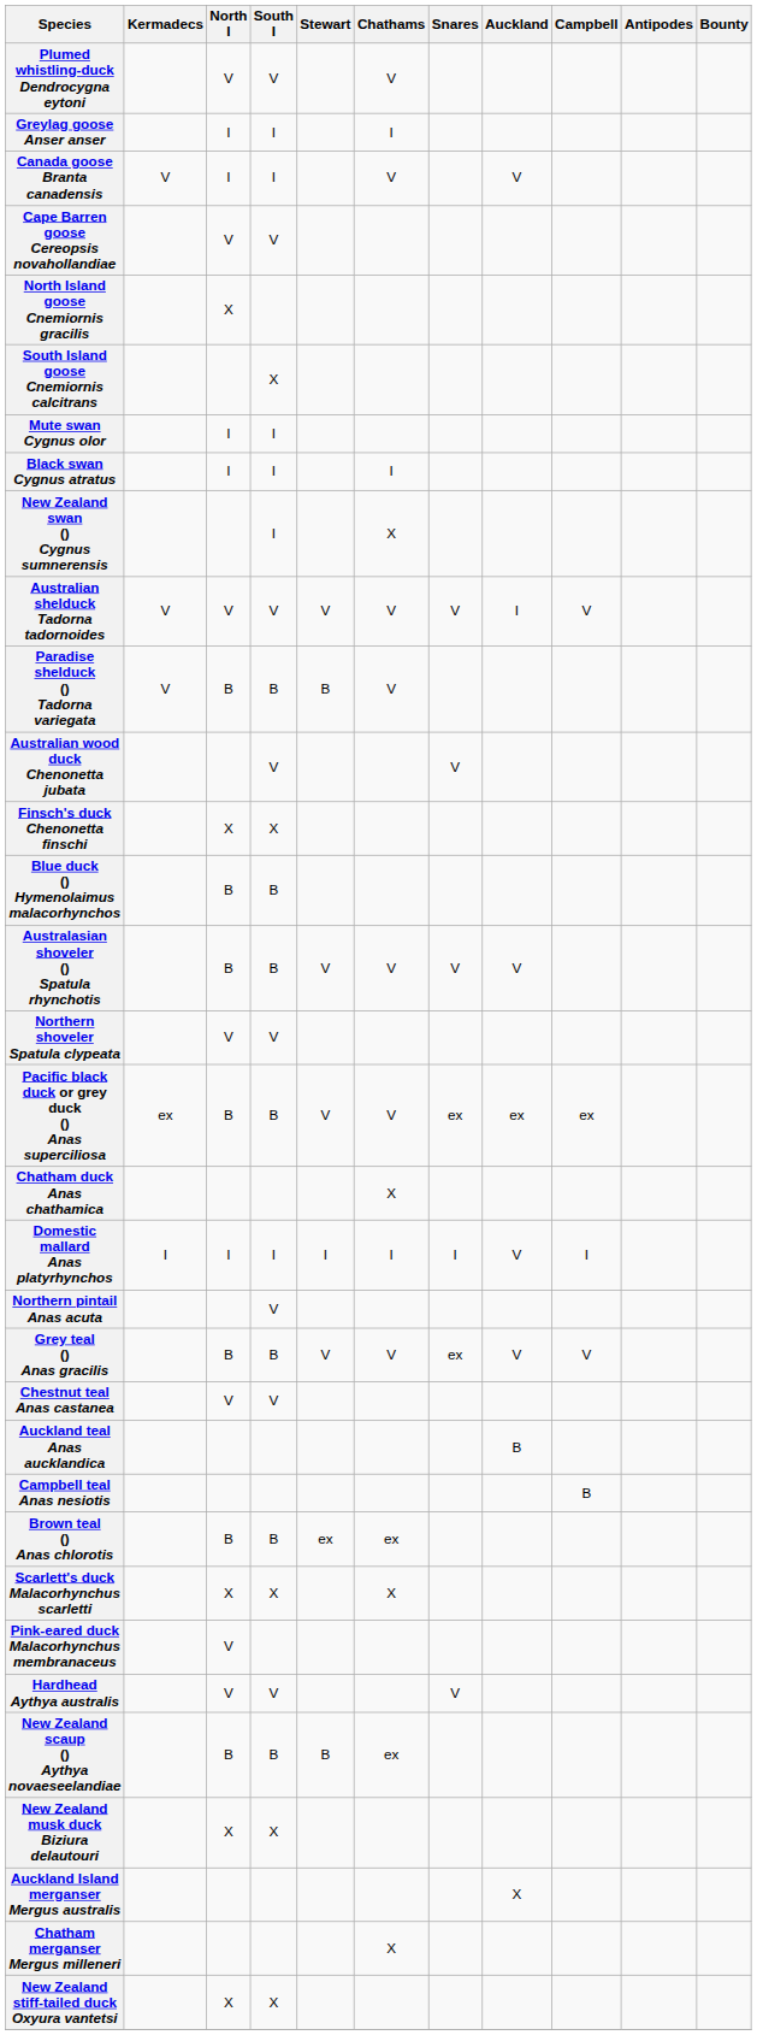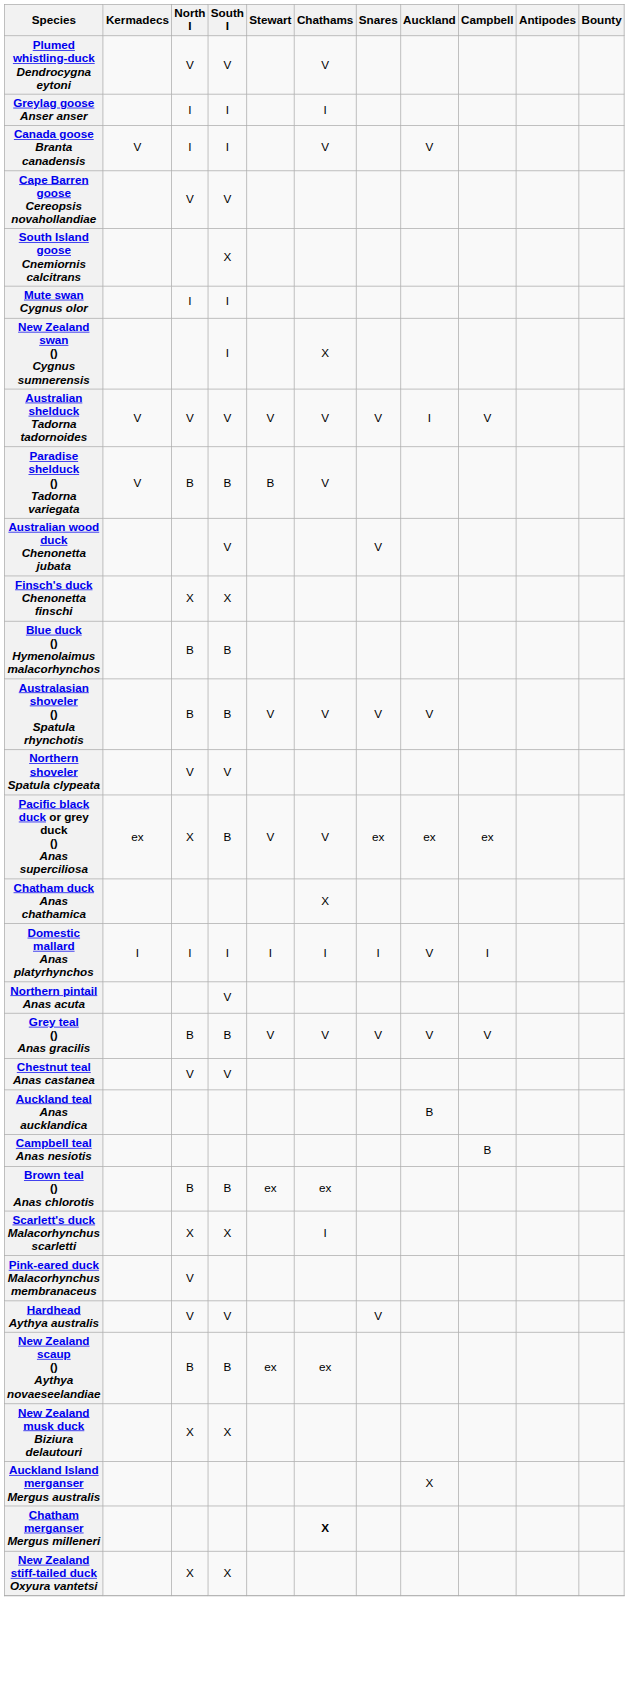 <table class="wikitable" style="text-align:center">
 <tr>
 <th width="200">Species</th>
 <th>Kermadecs</th>
 <th>North I</th>
 <th>South I</th>
 <th>Stewart</th>
 <th>Chathams</th>
 <th>Snares</th>
 <th>Auckland</th>
 <th>Campbell</th>
 <th>Antipodes</th>
 <th>Bounty</th>
 </tr>
 <tr>
 <th><a href='#'>Plumed whistling-duck</a><br><em>Dendrocygna eytoni</em></th>
 <td></td>
 <td>V</td>
 <td>V</td>
 <td></td>
 <td>V</td>
 <td></td>
 <td></td>
 <td></td>
 <td></td>
 <td></td>
 </tr>
 <tr>
 <th><a href='#'>Greylag goose</a><br><em>Anser anser</em></th>
 <td></td>
 <td>I</td>
 <td>I</td>
 <td></td>
 <td>I</td>
 <td></td>
 <td></td>
 <td></td>
 <td></td>
 <td></td>
 </tr>
 <tr>
 <th><a href='#'>Canada goose</a><br><em>Branta canadensis</em></th>
 <td>V</td>
 <td>I</td>
 <td>I</td>
 <td></td>
 <td>V</td>
 <td></td>
 <td>V</td>
 <td></td>
 <td></td>
 <td></td>
 </tr>
 <tr>
 <th><a href='#'>Cape Barren goose</a><br><em>Cereopsis novahollandiae</em></th>
 <td></td>
 <td>V</td>
 <td>V</td>
 <td></td>
 <td></td>
 <td></td>
 <td></td>
 <td></td>
 <td></td>
 <td></td>
 </tr>
 <tr>
-<th><a href='#'>North Island goose</a><br><em>Cnemiornis gracilis</em></th>
-<td></td>
-<td>X</td>
-<td></td>
-<td></td>
-<td></td>
-<td></td>
-<td></td>
-<td></td>
-<td></td>
-<td></td>
-</tr>
-<tr>
 <th><a href='#'>South Island goose</a><br><em>Cnemiornis calcitrans</em></th>
 <td></td>
 <td></td>
 <td>X</td>
 <td></td>
 <td></td>
 <td></td>
 <td></td>
 <td></td>
 <td></td>
 <td></td>
 </tr>
 <tr>
 <th><a href='#'>Mute swan</a><br><em>Cygnus olor</em></th>
 <td></td>
 <td>I</td>
 <td>I</td>
 <td></td>
 <td></td>
-<td></td>
-<td></td>
-<td></td>
-<td></td>
-<td></td>
-</tr>
-<tr>
-<th><a href='#'>Black swan</a><br><em>Cygnus atratus</em></th>
-<td></td>
-<td>I</td>
-<td>I</td>
-<td></td>
-<td>I</td>
 <td></td>
 <td></td>
 <td></td>
 <td></td>
 <td></td>
 </tr>
 <tr>
 <th><a href='#'>New Zealand swan</a><br>()<br><em>Cygnus sumnerensis</em></th>
 <td></td>
 <td></td>
 <td>I</td>
 <td></td>
 <td>X</td>
 <td></td>
 <td></td>
 <td></td>
 <td></td>
 <td></td>
 </tr>
 <tr>
 <th><a href='#'>Australian shelduck</a><br><em>Tadorna tadornoides</em></th>
 <td>V</td>
 <td>V</td>
 <td>V</td>
 <td>V</td>
 <td>V</td>
 <td>V</td>
 <td>I</td>
 <td>V</td>
 <td></td>
 <td></td>
 </tr>
 <tr>
 <th><a href='#'>Paradise shelduck</a><br>()<br><em>Tadorna variegata</em></th>
 <td>V</td>
 <td>B</td>
 <td>B</td>
 <td>B</td>
 <td>V</td>
 <td></td>
 <td></td>
 <td></td>
 <td></td>
 <td></td>
 </tr>
 <tr>
 <th><a href='#'>Australian wood duck</a><br><em>Chenonetta jubata</em></th>
 <td></td>
 <td></td>
 <td>V</td>
 <td></td>
 <td></td>
 <td>V</td>
 <td></td>
 <td></td>
 <td></td>
 <td></td>
 </tr>
 <tr>
 <th><a href='#'>Finsch's duck</a><br><em>Chenonetta finschi</em></th>
 <td></td>
 <td>X</td>
 <td>X</td>
 <td></td>
 <td></td>
 <td></td>
 <td></td>
 <td></td>
 <td></td>
 <td></td>
 </tr>
 <tr>
 <th><a href='#'>Blue duck</a><br>()<br><em>Hymenolaimus malacorhynchos</em></th>
 <td></td>
 <td>B</td>
 <td>B</td>
 <td></td>
 <td></td>
 <td></td>
 <td></td>
 <td></td>
 <td></td>
 <td></td>
 </tr>
 <tr>
 <th><a href='#'>Australasian shoveler</a><br>()<br><em>Spatula rhynchotis</em></th>
 <td></td>
 <td>B</td>
 <td>B</td>
 <td>V</td>
 <td>V</td>
 <td>V</td>
 <td>V</td>
 <td></td>
 <td></td>
 <td></td>
 </tr>
 <tr>
 <th><a href='#'>Northern shoveler</a><br><em>Spatula clypeata</em></th>
 <td></td>
 <td>V</td>
 <td>V</td>
 <td></td>
 <td></td>
 <td></td>
 <td></td>
 <td></td>
 <td></td>
 <td></td>
 </tr>
 <tr>
 <th><a href='#'>Pacific black duck</a> or grey duck<br>()<br><em>Anas superciliosa </em></th>
 <td>ex</td>
-<td>B</td>
+<td>X</td>
 <td>B</td>
 <td>V</td>
 <td>V</td>
 <td>ex</td>
 <td>ex</td>
 <td>ex</td>
 <td></td>
 <td></td>
 </tr>
 <tr>
 <th><a href='#'>Chatham duck</a><br><em>Anas chathamica</em></th>
 <td></td>
 <td></td>
 <td></td>
 <td></td>
 <td>X</td>
 <td></td>
 <td></td>
 <td></td>
 <td></td>
 <td></td>
 </tr>
 <tr>
 <th><a href='#'>Domestic mallard</a><br><em>Anas platyrhynchos</em></th>
 <td>I</td>
 <td>I</td>
 <td>I</td>
 <td>I</td>
 <td>I</td>
 <td>I</td>
 <td>V</td>
 <td>I</td>
 <td></td>
 <td></td>
 </tr>
 <tr>
 <th><a href='#'>Northern pintail</a><br><em>Anas acuta</em></th>
 <td></td>
 <td></td>
 <td>V</td>
 <td></td>
 <td></td>
 <td></td>
 <td></td>
 <td></td>
 <td></td>
 <td></td>
 </tr>
 <tr>
 <th><a href='#'>Grey teal</a><br>()<br><em>Anas gracilis</em></th>
 <td></td>
 <td>B</td>
 <td>B</td>
 <td>V</td>
 <td>V</td>
-<td>ex</td>
+<td>V</td>
 <td>V</td>
 <td>V</td>
 <td></td>
 <td></td>
 </tr>
 <tr>
 <th><a href='#'>Chestnut teal</a><br><em>Anas castanea</em></th>
 <td></td>
 <td>V</td>
 <td>V</td>
 <td></td>
 <td></td>
 <td></td>
 <td></td>
 <td></td>
 <td></td>
 <td></td>
 </tr>
 <tr>
 <th><a href='#'>Auckland teal</a><br><em>Anas aucklandica</em></th>
 <td></td>
 <td></td>
 <td></td>
 <td></td>
 <td></td>
 <td></td>
 <td>B</td>
 <td></td>
 <td></td>
 <td></td>
 </tr>
 <tr>
 <th><a href='#'>Campbell teal</a><br><em>Anas nesiotis</em></th>
 <td></td>
 <td></td>
 <td></td>
 <td></td>
 <td></td>
 <td></td>
 <td></td>
 <td>B</td>
 <td></td>
 <td></td>
 </tr>
 <tr>
 <th><a href='#'>Brown teal</a><br>()<br><em>Anas chlorotis</em></th>
 <td></td>
 <td>B</td>
 <td>B</td>
 <td>ex</td>
 <td>ex</td>
 <td></td>
 <td></td>
 <td></td>
 <td></td>
 <td></td>
 </tr>
 <tr>
 <th><a href='#'>Scarlett's duck</a><br><em>Malacorhynchus scarletti</em></th>
 <td></td>
 <td>X</td>
 <td>X</td>
 <td></td>
-<td>X</td>
+<td>I</td>
 <td></td>
 <td></td>
 <td></td>
 <td></td>
 <td></td>
 </tr>
 <tr>
 <th><a href='#'>Pink-eared duck</a><br><em>Malacorhynchus membranaceus</em></th>
 <td></td>
 <td>V</td>
 <td></td>
 <td></td>
 <td></td>
 <td></td>
 <td></td>
 <td></td>
 <td></td>
 <td></td>
 </tr>
 <tr>
 <th><a href='#'>Hardhead</a><br><em>Aythya australis</em></th>
 <td></td>
 <td>V</td>
 <td>V</td>
 <td></td>
 <td></td>
 <td>V</td>
 <td></td>
 <td></td>
 <td></td>
 <td></td>
 </tr>
 <tr>
 <th><a href='#'>New Zealand scaup</a><br>()<br><em>Aythya novaeseelandiae</em></th>
 <td></td>
 <td>B</td>
 <td>B</td>
-<td>B</td>
+<td>ex</td>
 <td>ex</td>
 <td></td>
 <td></td>
 <td></td>
 <td></td>
 <td></td>
 </tr>
 <tr>
 <th><a href='#'>New Zealand musk duck</a><br><em>Biziura delautouri</em></th>
 <td></td>
 <td>X</td>
 <td>X</td>
 <td></td>
 <td></td>
 <td></td>
 <td></td>
 <td></td>
 <td></td>
 <td></td>
 </tr>
 <tr>
 <th><a href='#'>Auckland Island merganser</a><br><em>Mergus australis</em></th>
 <td></td>
 <td></td>
 <td></td>
 <td></td>
 <td></td>
 <td></td>
 <td>X</td>
 <td></td>
 <td></td>
 <td></td>
 </tr>
 <tr>
 <th><a href='#'>Chatham merganser</a><br><em>Mergus milleneri</em></th>
 <td></td>
 <td></td>
 <td></td>
 <td></td>
-<td>X</td>
+<td><strong>X</strong></td>
 <td></td>
 <td></td>
 <td></td>
 <td></td>
 <td></td>
 </tr>
 <tr>
 <th><a href='#'>New Zealand stiff-tailed duck</a><br><em>Oxyura vantetsi</em></th>
 <td></td>
 <td>X</td>
 <td>X</td>
 <td></td>
 <td></td>
 <td></td>
 <td></td>
 <td></td>
 <td></td>
 <td></td>
 </tr>
 <tr>
 </tr>
 </table>
